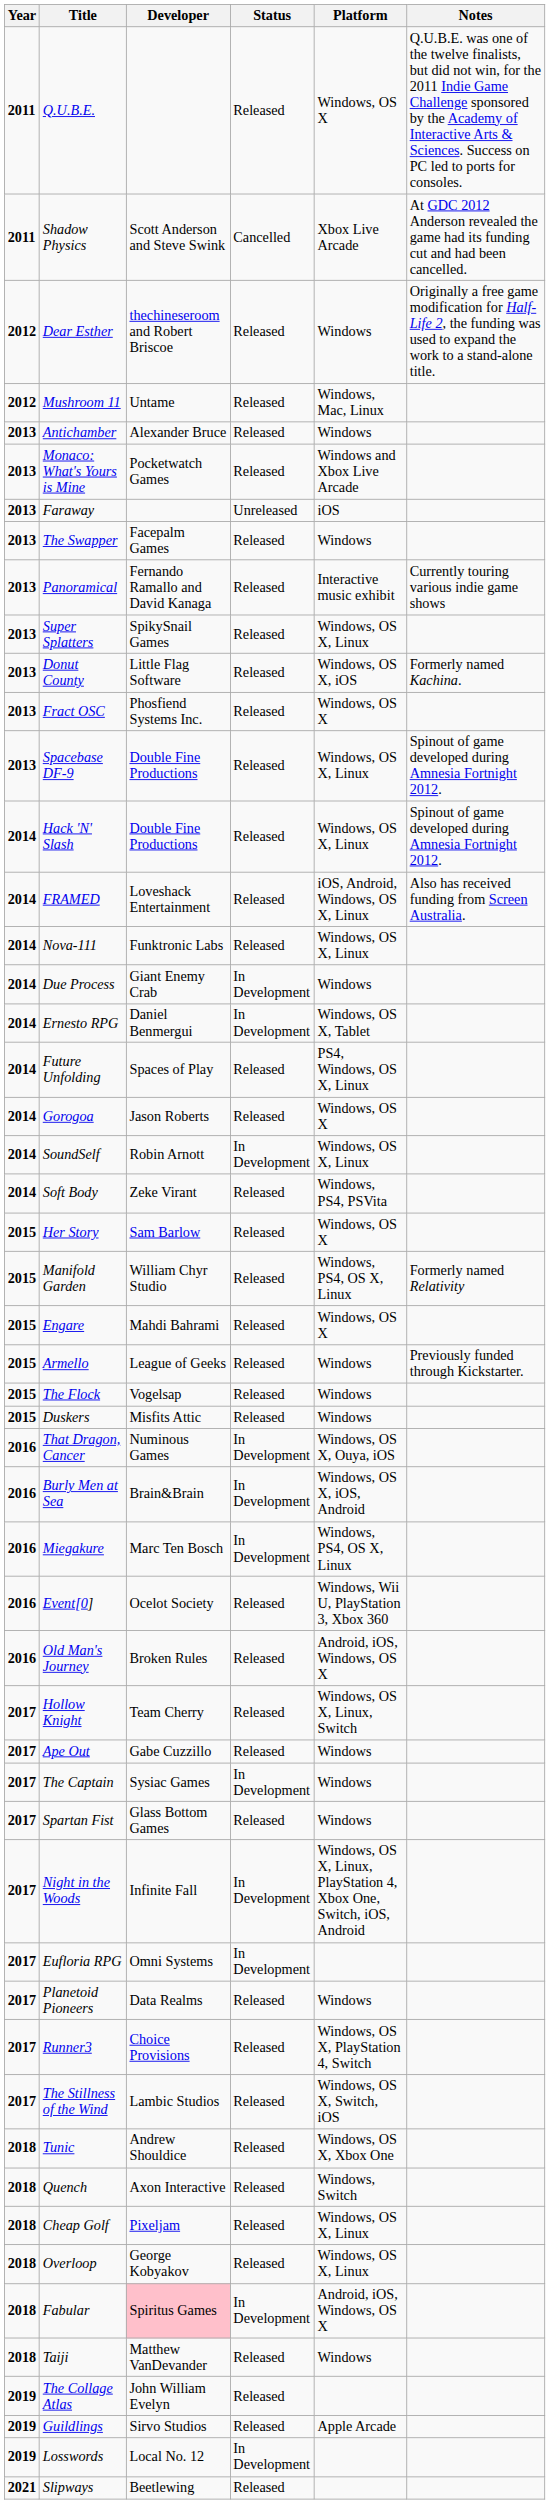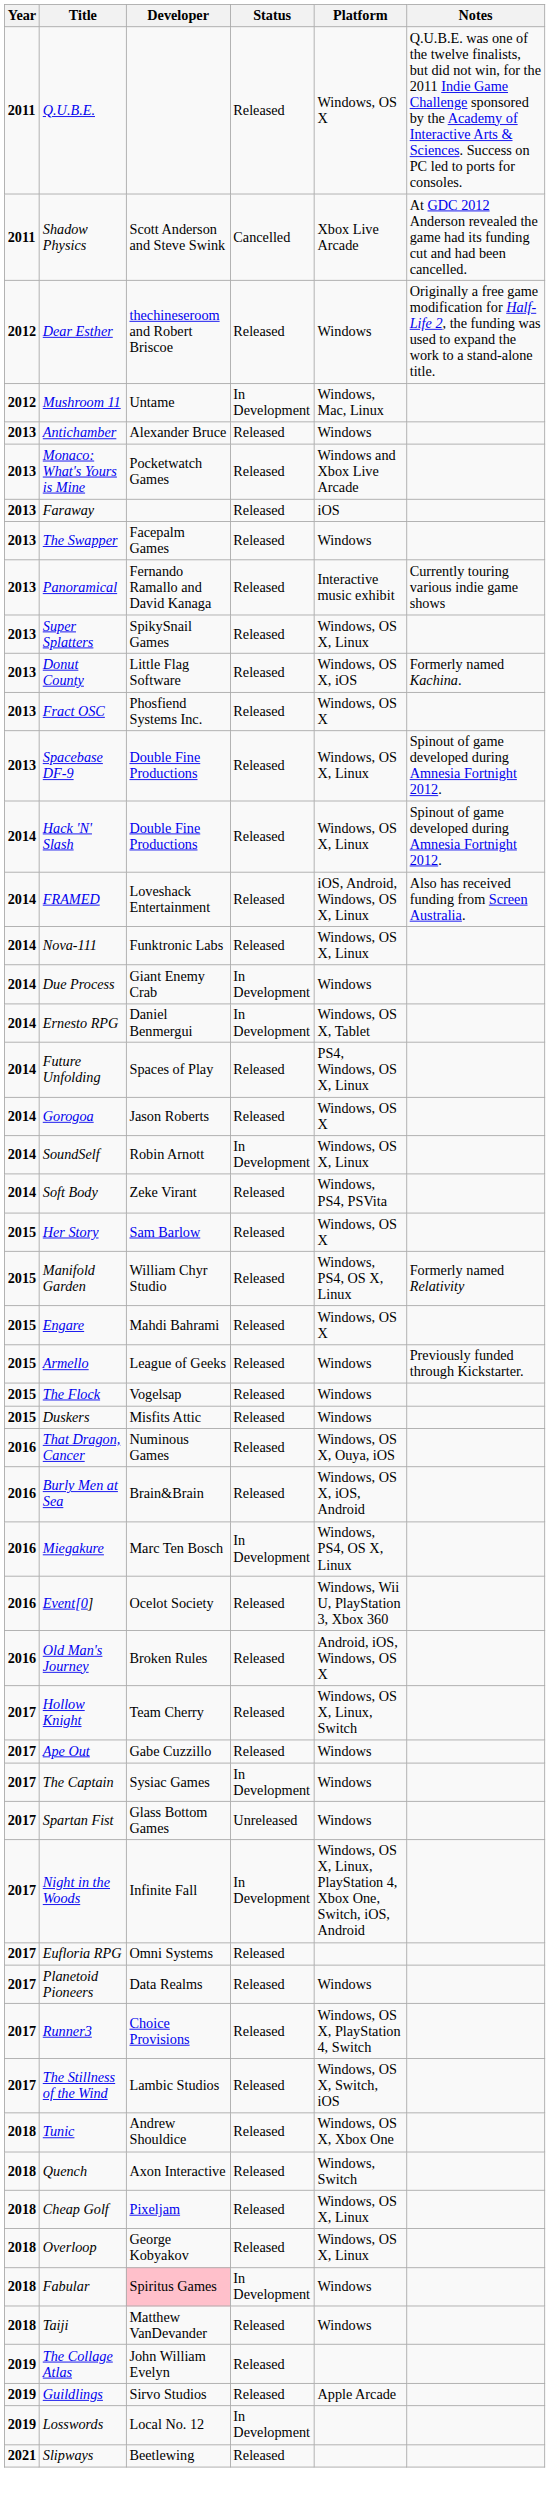 <table class="wikitable sortable">
 <tr>
 <th>Year</th>
 <th>Title</th>
 <th>Developer</th>
 <th>Status</th>
 <th class="unsortable">Platform</th>
 <th class="unsortable">Notes</th>
 </tr>
 <tr>
 <td><strong>2011</strong></td>
 <td><em><a href='#'>Q.U.B.E.</a></em></td>
 <td></td>
 <td>Released</td>
 <td>Windows, OS X</td>
 <td>Q.U.B.E. was one of the twelve finalists, but did not win, for the 2011 <a href='#'>Indie Game Challenge</a> sponsored by the <a href='#'>Academy of Interactive Arts & Sciences</a>. Success on PC led to ports for consoles.</td>
 </tr>
 <tr>
 <td><strong>2011</strong></td>
 <td><em>Shadow Physics</em></td>
 <td>Scott Anderson and Steve Swink</td>
 <td>Cancelled</td>
 <td>Xbox Live Arcade</td>
 <td>At <a href='#'>GDC 2012</a> Anderson revealed the game had its funding cut and had been cancelled.</td>
 </tr>
 <tr>
 <td><strong>2012</strong></td>
 <td><em><a href='#'>Dear Esther</a></em></td>
 <td><a href='#'>thechineseroom</a> and Robert Briscoe</td>
 <td>Released</td>
 <td>Windows</td>
 <td>Originally a free game modification for <em><a href='#'>Half-Life 2</a></em>, the funding was used to expand the work to a stand-alone title.</td>
 </tr>
 <tr>
 <td><strong>2012</strong></td>
 <td><em><a href='#'>Mushroom 11</a></em></td>
 <td>Untame</td>
-<td>Released</td>
+<td>In Development</td>
 <td>Windows, Mac, Linux</td>
 <td></td>
 </tr>
 <tr>
 <td><strong>2013</strong></td>
 <td><em><a href='#'>Antichamber</a></em></td>
 <td>Alexander Bruce</td>
 <td>Released</td>
 <td>Windows</td>
 <td></td>
 </tr>
 <tr>
 <td><strong>2013</strong></td>
 <td><em><a href='#'>Monaco: What's Yours is Mine</a></em></td>
 <td>Pocketwatch Games</td>
 <td>Released</td>
 <td>Windows and Xbox Live Arcade</td>
 </tr>
 <tr>
 <td><strong>2013</strong></td>
 <td><em>Faraway</em></td>
 <td></td>
-<td>Unreleased</td>
+<td>Released</td>
 <td>iOS</td>
 <td></td>
 </tr>
 <tr>
 <td><strong>2013</strong></td>
 <td><em><a href='#'>The Swapper</a></em></td>
 <td>Facepalm Games</td>
 <td>Released</td>
 <td>Windows</td>
 <td></td>
 </tr>
 <tr>
 <td><strong>2013</strong></td>
 <td><em><a href='#'>Panoramical</a></em></td>
 <td>Fernando Ramallo and David Kanaga</td>
 <td>Released</td>
 <td>Interactive music exhibit</td>
 <td>Currently touring various indie game shows</td>
 </tr>
 <tr>
 <td><strong>2013</strong></td>
 <td><em><a href='#'>Super Splatters</a></em></td>
 <td>SpikySnail Games</td>
 <td>Released</td>
 <td>Windows, OS X, Linux</td>
 <td></td>
 </tr>
 <tr>
 <td><strong>2013</strong></td>
 <td><em><a href='#'>Donut County</a></em></td>
 <td>Little Flag Software</td>
 <td>Released</td>
 <td>Windows, OS X, iOS</td>
 <td>Formerly named <em>Kachina</em>.</td>
 </tr>
 <tr>
 <td><strong>2013</strong></td>
 <td><em><a href='#'>Fract OSC</a></em></td>
 <td>Phosfiend Systems Inc.</td>
 <td>Released</td>
 <td>Windows, OS X</td>
 <td></td>
 </tr>
 <tr>
 <td><strong>2013</strong></td>
 <td><em><a href='#'>Spacebase DF-9</a></em></td>
 <td><a href='#'>Double Fine Productions</a></td>
 <td>Released</td>
 <td>Windows, OS X, Linux</td>
 <td>Spinout of game developed during <a href='#'>Amnesia Fortnight 2012</a>.</td>
 </tr>
 <tr>
 <td><strong>2014</strong></td>
 <td><em><a href='#'>Hack 'N' Slash</a></em></td>
 <td><a href='#'>Double Fine Productions</a></td>
 <td>Released</td>
 <td>Windows, OS X, Linux</td>
 <td>Spinout of game developed during <a href='#'>Amnesia Fortnight 2012</a>.</td>
 </tr>
 <tr>
 <td><strong>2014</strong></td>
 <td><em><a href='#'>FRAMED</a></em></td>
 <td>Loveshack Entertainment</td>
 <td>Released</td>
 <td>iOS, Android, Windows, OS X, Linux</td>
 <td>Also has received funding from <a href='#'>Screen Australia</a>.</td>
 </tr>
 <tr>
 <td><strong>2014</strong></td>
 <td><em>Nova-111</em></td>
 <td>Funktronic Labs</td>
 <td>Released</td>
 <td>Windows, OS X, Linux</td>
 <td></td>
 </tr>
 <tr>
 <td><strong>2014</strong></td>
 <td><em>Due Process</em></td>
 <td>Giant Enemy Crab</td>
 <td>In Development</td>
 <td>Windows</td>
 <td></td>
 </tr>
 <tr>
 <td><strong>2014</strong></td>
 <td><em>Ernesto RPG</em></td>
 <td>Daniel Benmergui</td>
 <td>In Development</td>
 <td>Windows, OS X, Tablet</td>
 <td></td>
 </tr>
 <tr>
 <td><strong>2014</strong></td>
 <td><em>Future Unfolding</em></td>
 <td>Spaces of Play</td>
 <td>Released</td>
 <td>PS4, Windows, OS X, Linux</td>
 <td></td>
 </tr>
 <tr>
 <td><strong>2014</strong></td>
 <td><em><a href='#'>Gorogoa</a></em></td>
 <td>Jason Roberts</td>
 <td>Released</td>
 <td>Windows, OS X</td>
 <td></td>
 </tr>
 <tr>
 <td><strong>2014</strong></td>
 <td><em>SoundSelf</em></td>
 <td>Robin Arnott</td>
 <td>In Development</td>
 <td>Windows, OS X, Linux</td>
 <td></td>
 </tr>
 <tr>
 <td><strong>2014</strong></td>
 <td><em>Soft Body</em></td>
 <td>Zeke Virant</td>
 <td>Released</td>
 <td>Windows, PS4, PSVita</td>
 <td></td>
 </tr>
 <tr>
 <td><strong>2015</strong></td>
 <td><em><a href='#'>Her Story</a></em></td>
 <td><a href='#'>Sam Barlow</a></td>
 <td>Released</td>
 <td>Windows, OS X</td>
 <td></td>
 </tr>
 <tr>
 <td><strong>2015</strong></td>
 <td><em>Manifold Garden</em></td>
 <td>William Chyr Studio</td>
 <td>Released</td>
 <td>Windows, PS4, OS X, Linux</td>
 <td>Formerly named <em>Relativity</em></td>
 </tr>
 <tr>
 <td><strong>2015</strong></td>
 <td><em><a href='#'>Engare</a></em></td>
 <td>Mahdi Bahrami</td>
 <td>Released</td>
 <td>Windows, OS X</td>
 <td></td>
 </tr>
 <tr>
 <td><strong>2015</strong></td>
 <td><em><a href='#'>Armello</a></em></td>
 <td>League of Geeks</td>
 <td>Released</td>
 <td>Windows</td>
 <td>Previously funded through Kickstarter.</td>
 </tr>
 <tr>
 <td><strong>2015</strong></td>
 <td><em><a href='#'>The Flock</a></em></td>
 <td>Vogelsap</td>
 <td>Released</td>
 <td>Windows</td>
 <td></td>
 </tr>
 <tr>
 <td><strong>2015</strong></td>
 <td><em>Duskers</em></td>
 <td>Misfits Attic</td>
 <td>Released</td>
 <td>Windows</td>
 <td></td>
 </tr>
 <tr>
 <td><strong>2016</strong></td>
 <td><em><a href='#'>That Dragon, Cancer</a></em></td>
 <td>Numinous Games</td>
-<td>In Development</td>
+<td>Released</td>
 <td>Windows, OS X, Ouya, iOS</td>
 <td></td>
 </tr>
 <tr>
 <td><strong>2016</strong></td>
 <td><em><a href='#'>Burly Men at Sea</a></em></td>
 <td>Brain&Brain</td>
-<td>In Development</td>
+<td>Released</td>
 <td>Windows, OS X, iOS, Android</td>
 <td></td>
 </tr>
 <tr>
 <td><strong>2016</strong></td>
 <td><em><a href='#'>Miegakure</a></em></td>
 <td>Marc Ten Bosch</td>
 <td>In Development</td>
 <td>Windows, PS4, OS X, Linux</td>
 <td></td>
 </tr>
 <tr>
 <td><strong>2016</strong></td>
 <td><em><a href='#'>Event[0</a>]</em></td>
 <td>Ocelot Society</td>
 <td>Released</td>
 <td>Windows, Wii U, PlayStation 3, Xbox 360</td>
 <td></td>
 </tr>
 <tr>
 <td><strong>2016</strong></td>
 <td><em><a href='#'>Old Man's Journey</a></em></td>
 <td>Broken Rules</td>
 <td>Released</td>
 <td>Android, iOS, Windows, OS X</td>
 <td></td>
 </tr>
 <tr>
 <td><strong>2017</strong></td>
 <td><em><a href='#'>Hollow Knight</a></em></td>
 <td>Team Cherry</td>
 <td>Released</td>
 <td>Windows, OS X, Linux, Switch</td>
 <td></td>
 </tr>
 <tr>
 <td><strong>2017</strong></td>
 <td><em><a href='#'>Ape Out</a></em></td>
 <td>Gabe Cuzzillo</td>
 <td>Released</td>
 <td>Windows</td>
 <td></td>
 </tr>
 <tr>
 <td><strong>2017</strong></td>
 <td><em>The Captain</em></td>
 <td>Sysiac Games</td>
 <td>In Development</td>
 <td>Windows</td>
 <td></td>
 </tr>
 <tr>
 <td><strong>2017</strong></td>
 <td><em>Spartan Fist</em></td>
 <td>Glass Bottom Games</td>
-<td>Released</td>
+<td>Unreleased</td>
 <td>Windows</td>
 <td></td>
 </tr>
 <tr>
 <td><strong>2017</strong></td>
 <td><em><a href='#'>Night in the Woods</a></em></td>
 <td>Infinite Fall</td>
 <td>In Development</td>
 <td>Windows, OS X, Linux, PlayStation 4, Xbox One, Switch, iOS, Android</td>
 <td></td>
 </tr>
 <tr>
 <td><strong>2017</strong></td>
 <td><em>Eufloria RPG</em></td>
 <td>Omni Systems</td>
-<td>In Development</td>
+<td>Released</td>
 <td></td>
 <td></td>
 </tr>
 <tr>
 <td><strong>2017</strong></td>
 <td><em>Planetoid Pioneers</em></td>
 <td>Data Realms</td>
 <td>Released</td>
 <td>Windows</td>
 <td></td>
 </tr>
 <tr>
 <td><strong>2017</strong></td>
 <td><em><a href='#'>Runner3</a></em></td>
 <td><a href='#'>Choice Provisions</a></td>
 <td>Released</td>
 <td>Windows, OS X, PlayStation 4, Switch</td>
 <td></td>
 </tr>
 <tr>
 <td><strong>2017</strong></td>
 <td><em><a href='#'>The Stillness of the Wind</a></em></td>
 <td>Lambic Studios</td>
 <td>Released</td>
 <td>Windows, OS X, Switch, iOS</td>
 <td></td>
 </tr>
 <tr>
 <td><strong>2018</strong></td>
 <td><em><a href='#'>Tunic</a></em></td>
 <td>Andrew Shouldice</td>
 <td>Released</td>
 <td>Windows, OS X, Xbox One</td>
 <td></td>
 </tr>
 <tr>
 <td><strong>2018</strong></td>
 <td><em>Quench</em></td>
 <td>Axon Interactive</td>
 <td>Released</td>
 <td>Windows, Switch</td>
 <td></td>
 </tr>
 <tr>
 <td><strong>2018</strong></td>
 <td><em>Cheap Golf</em></td>
 <td><a href='#'>Pixeljam</a></td>
 <td>Released</td>
 <td>Windows, OS X, Linux</td>
 <td></td>
 </tr>
 <tr>
 <td><strong>2018</strong></td>
 <td><em>Overloop</em></td>
 <td>George Kobyakov</td>
 <td>Released</td>
 <td>Windows, OS X, Linux</td>
 <td></td>
 </tr>
 <tr>
 <td><strong>2018</strong></td>
 <td><em>Fabular</em></td>
 <td style="background: pink;">Spiritus Games</td>
 <td>In Development</td>
-<td>Android, iOS, Windows, OS X</td>
+<td>Windows</td>
 <td></td>
 </tr>
 <tr>
 <td><strong>2018</strong></td>
 <td><em>Taiji</em></td>
 <td>Matthew VanDevander</td>
 <td>Released</td>
 <td>Windows</td>
 <td></td>
 </tr>
 <tr>
 <td><strong>2019</strong></td>
 <td><em><a href='#'>The Collage Atlas</a></em></td>
 <td>John William Evelyn</td>
 <td>Released</td>
 <td></td>
 <td></td>
 </tr>
 <tr>
 <td><strong>2019</strong></td>
 <td><em><a href='#'>Guildlings</a></em></td>
 <td>Sirvo Studios</td>
 <td>Released</td>
 <td>Apple Arcade</td>
 <td></td>
 </tr>
 <tr>
 <td><strong>2019</strong></td>
 <td><em>Losswords</em></td>
 <td>Local No. 12</td>
 <td>In Development</td>
 <td></td>
 <td></td>
 </tr>
 <tr>
 <td><strong>2021</strong></td>
 <td><em>Slipways</em></td>
 <td>Beetlewing</td>
 <td>Released</td>
 <td></td>
 <td></td>
 </tr>
 </table>
